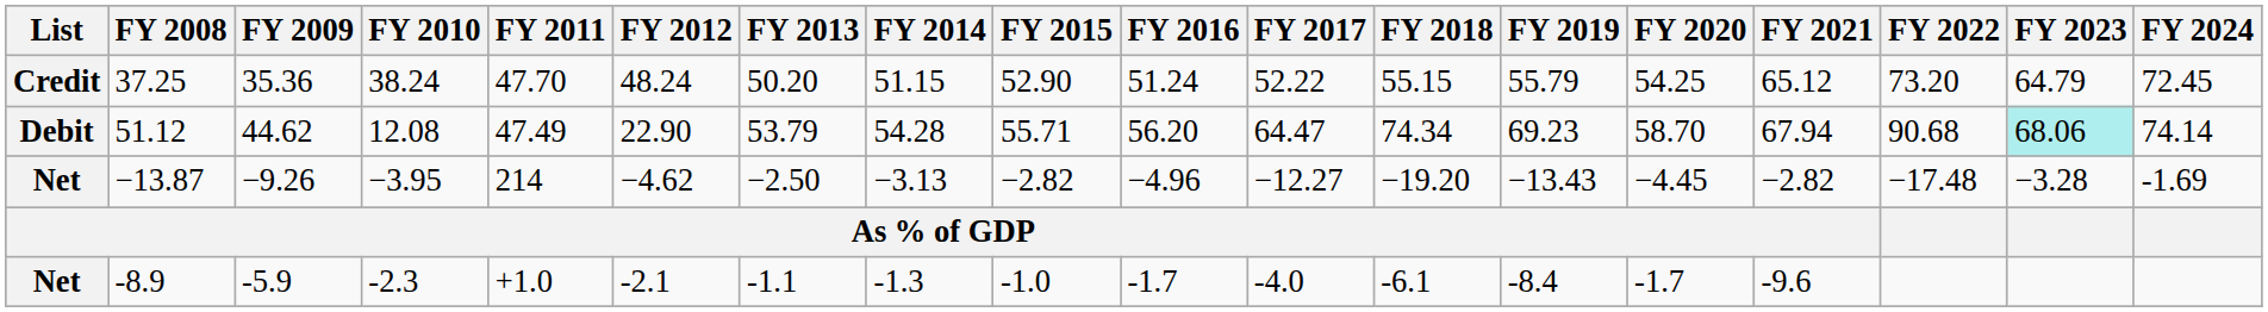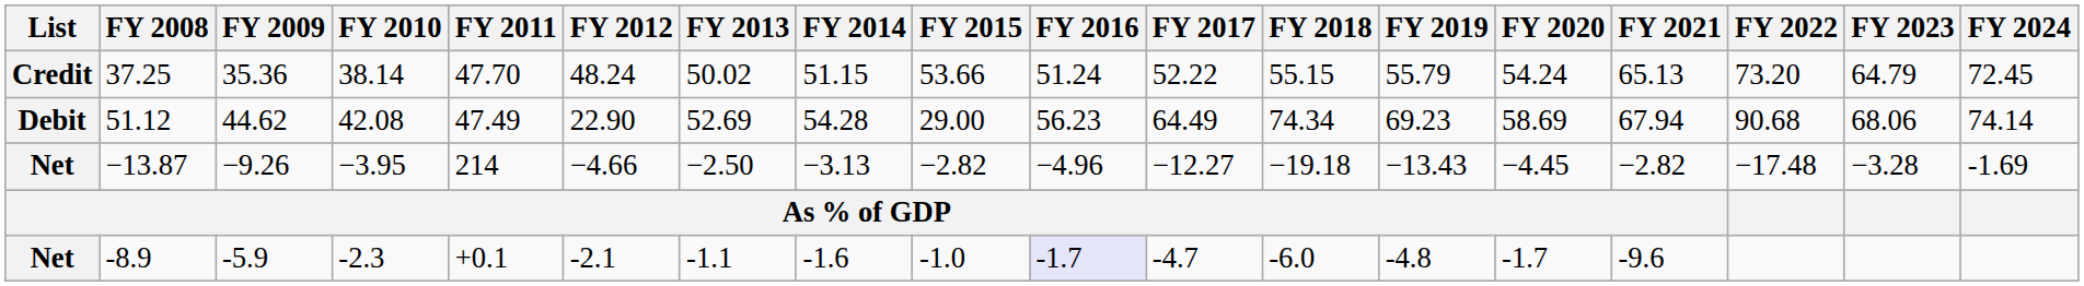 <table class="wikitable">
 <tr>
 <th>List</th>
 <th>FY 2008</th>
 <th>FY 2009</th>
 <th>FY 2010</th>
 <th>FY 2011</th>
 <th>FY 2012</th>
 <th>FY 2013</th>
 <th>FY 2014</th>
 <th>FY 2015</th>
 <th>FY 2016</th>
 <th>FY 2017</th>
 <th>FY 2018</th>
 <th>FY 2019</th>
 <th>FY 2020</th>
 <th>FY 2021</th>
 <th>FY 2022</th>
 <th>FY 2023</th>
 <th>FY 2024</th>
 </tr>
 <tr>
 <th>Credit</th>
 <td>37.25</td>
 <td>35.36</td>
-<td>38.24</td>
+<td>38.14</td>
 <td>47.70</td>
 <td>48.24</td>
-<td>50.20</td>
+<td>50.02</td>
 <td>51.15</td>
-<td>52.90</td>
+<td>53.66</td>
 <td>51.24</td>
 <td>52.22</td>
 <td>55.15</td>
 <td>55.79</td>
-<td>54.25</td>
-<td>65.12</td>
+<td>54.24</td>
+<td>65.13</td>
 <td>73.20</td>
 <td>64.79</td>
 <td>72.45</td>
 </tr>
 <tr>
 <th>Debit</th>
 <td>51.12</td>
 <td>44.62</td>
-<td>12.08</td>
+<td>42.08</td>
 <td>47.49</td>
 <td>22.90</td>
-<td>53.79</td>
+<td>52.69</td>
 <td>54.28</td>
-<td>55.71</td>
-<td>56.20</td>
-<td>64.47</td>
+<td>29.00</td>
+<td>56.23</td>
+<td>64.49</td>
 <td>74.34</td>
 <td>69.23</td>
-<td>58.70</td>
+<td>58.69</td>
 <td>67.94</td>
 <td>90.68</td>
-<td style="background: paleturquoise;">68.06</td>
+<td>68.06</td>
 <td>74.14</td>
 </tr>
 <tr>
 <th>Net</th>
 <td>−13.87</td>
 <td>−9.26</td>
 <td>−3.95</td>
 <td>214</td>
-<td>−4.62</td>
+<td>−4.66</td>
 <td>−2.50</td>
 <td>−3.13</td>
 <td>−2.82</td>
 <td>−4.96</td>
 <td>−12.27</td>
-<td>−19.20</td>
+<td>−19.18</td>
 <td>−13.43</td>
 <td>−4.45</td>
 <td>−2.82</td>
 <td>−17.48</td>
 <td>−3.28</td>
 <td>-1.69</td>
 </tr>
 <tr>
 <th colspan="15">As % of GDP</th>
 <th></th>
 <th></th>
 <th></th>
 </tr>
 <tr>
 <th>Net</th>
 <td> -8.9</td>
 <td> -5.9</td>
 <td> -2.3</td>
-<td> +1.0</td>
+<td> +0.1</td>
 <td> -2.1</td>
 <td> -1.1</td>
-<td> -1.3</td>
+<td> -1.6</td>
 <td> -1.0</td>
-<td> -1.7</td>
-<td> -4.0</td>
-<td> -6.1</td>
-<td> -8.4</td>
+<td style="background: lavender;"> -1.7</td>
+<td> -4.7</td>
+<td> -6.0</td>
+<td> -4.8</td>
 <td> -1.7</td>
 <td> -9.6</td>
 <td></td>
 <td></td>
 <td></td>
 </tr>
 </table>
